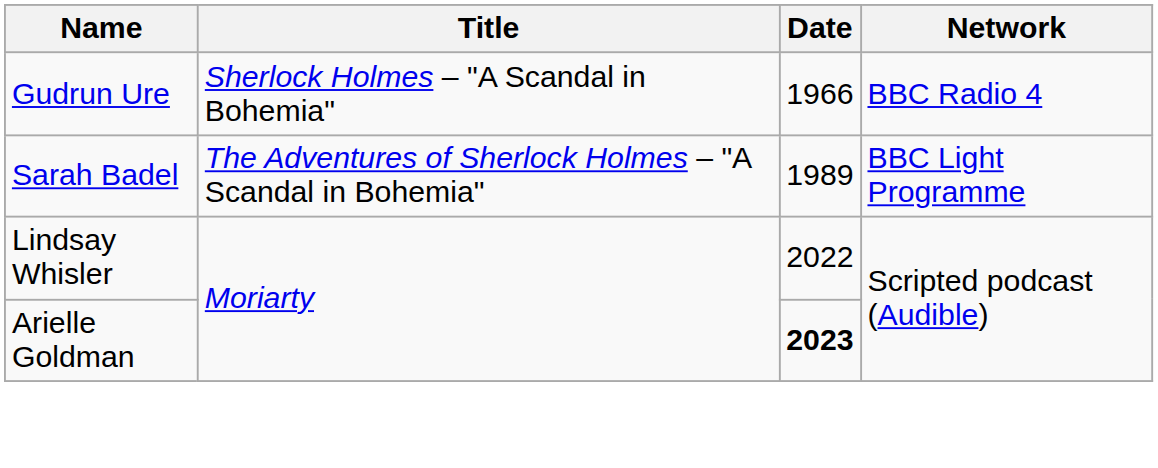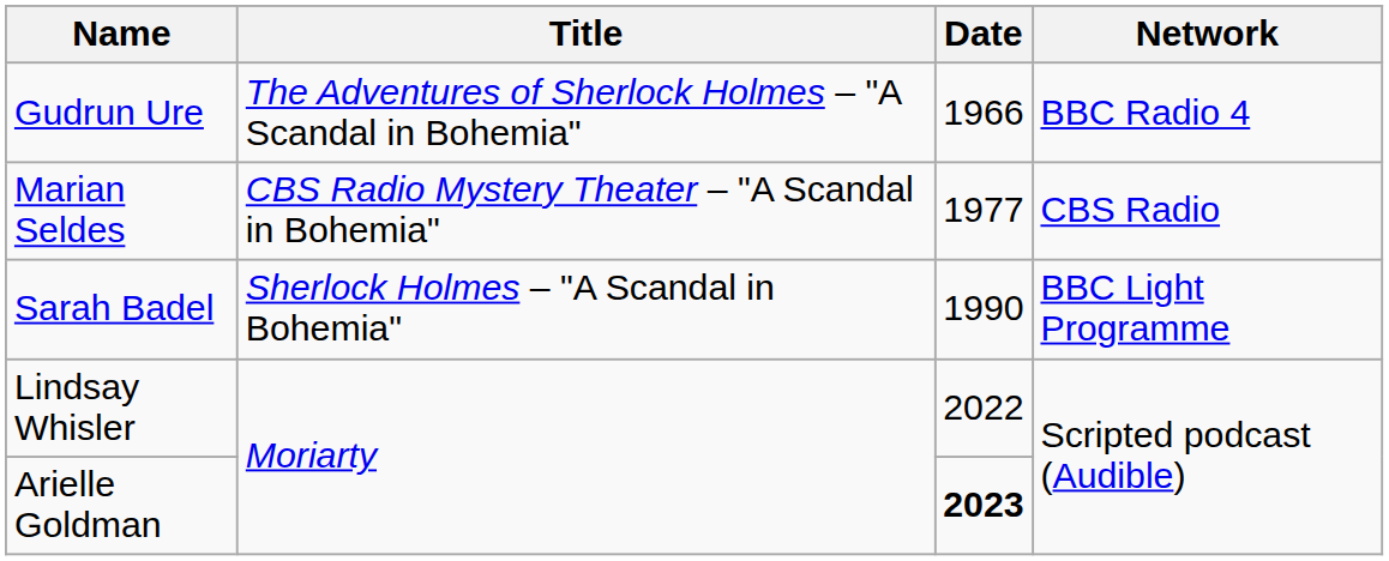 <table class="wikitable sortable">
 <tr>
 <th>Name</th>
 <th>Title</th>
 <th>Date</th>
 <th>Network</th>
 </tr>
 <tr>
 <td><a href='#'>Gudrun Ure</a></td>
-<td><em><a href='#'>Sherlock Holmes</a></em> – "A Scandal in Bohemia"</td>
+<td><em><a href='#'>The Adventures of Sherlock Holmes</a></em> – "A Scandal in Bohemia"</td>
 <td>1966</td>
 <td><a href='#'>BBC Radio 4</a></td>
 </tr>
 <tr>
+<td><a href='#'>Marian Seldes</a></td>
+<td><em><a href='#'>CBS Radio Mystery Theater</a></em> – "A Scandal in Bohemia"</td>
+<td>1977</td>
+<td><a href='#'>CBS Radio</a></td>
+</tr>
+<tr>
 <td><a href='#'>Sarah Badel</a></td>
-<td><em><a href='#'>The Adventures of Sherlock Holmes</a></em> – "A Scandal in Bohemia"</td>
-<td>1989</td>
+<td><em><a href='#'>Sherlock Holmes</a></em> – "A Scandal in Bohemia"</td>
+<td>1990</td>
 <td><a href='#'>BBC Light Programme</a></td>
 </tr>
 <tr>
 <td>Lindsay Whisler</td>
 <td rowspan="2"><em><a href='#'>Moriarty</a></em></td>
 <td>2022</td>
 <td rowspan="2">Scripted podcast (<a href='#'>Audible</a>)</td>
 </tr>
 <tr>
 <td>Arielle Goldman</td>
 <td><strong>2023</strong></td>
 </tr>
 </table>
